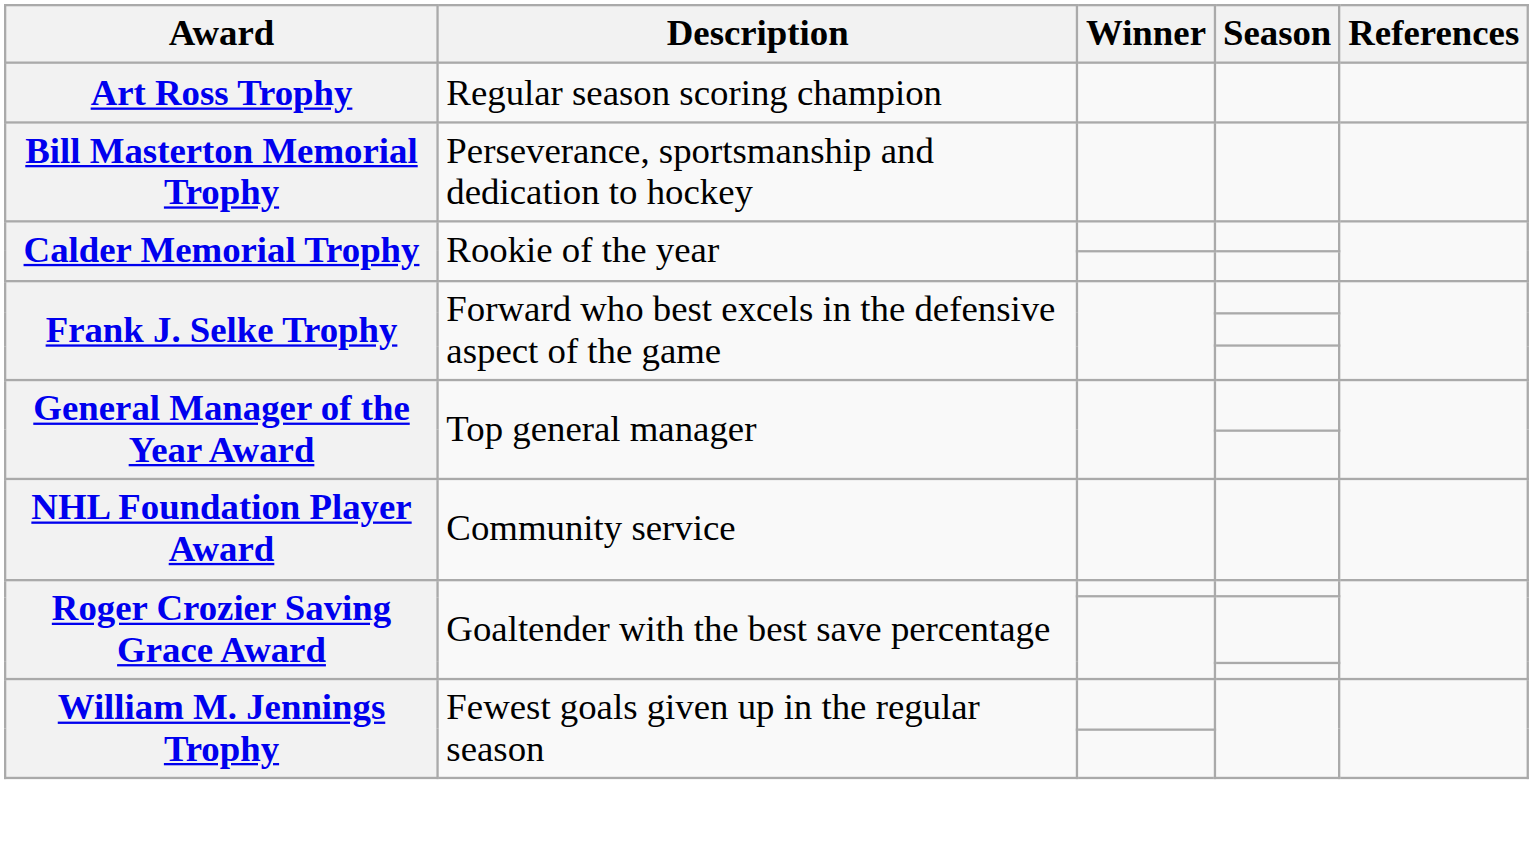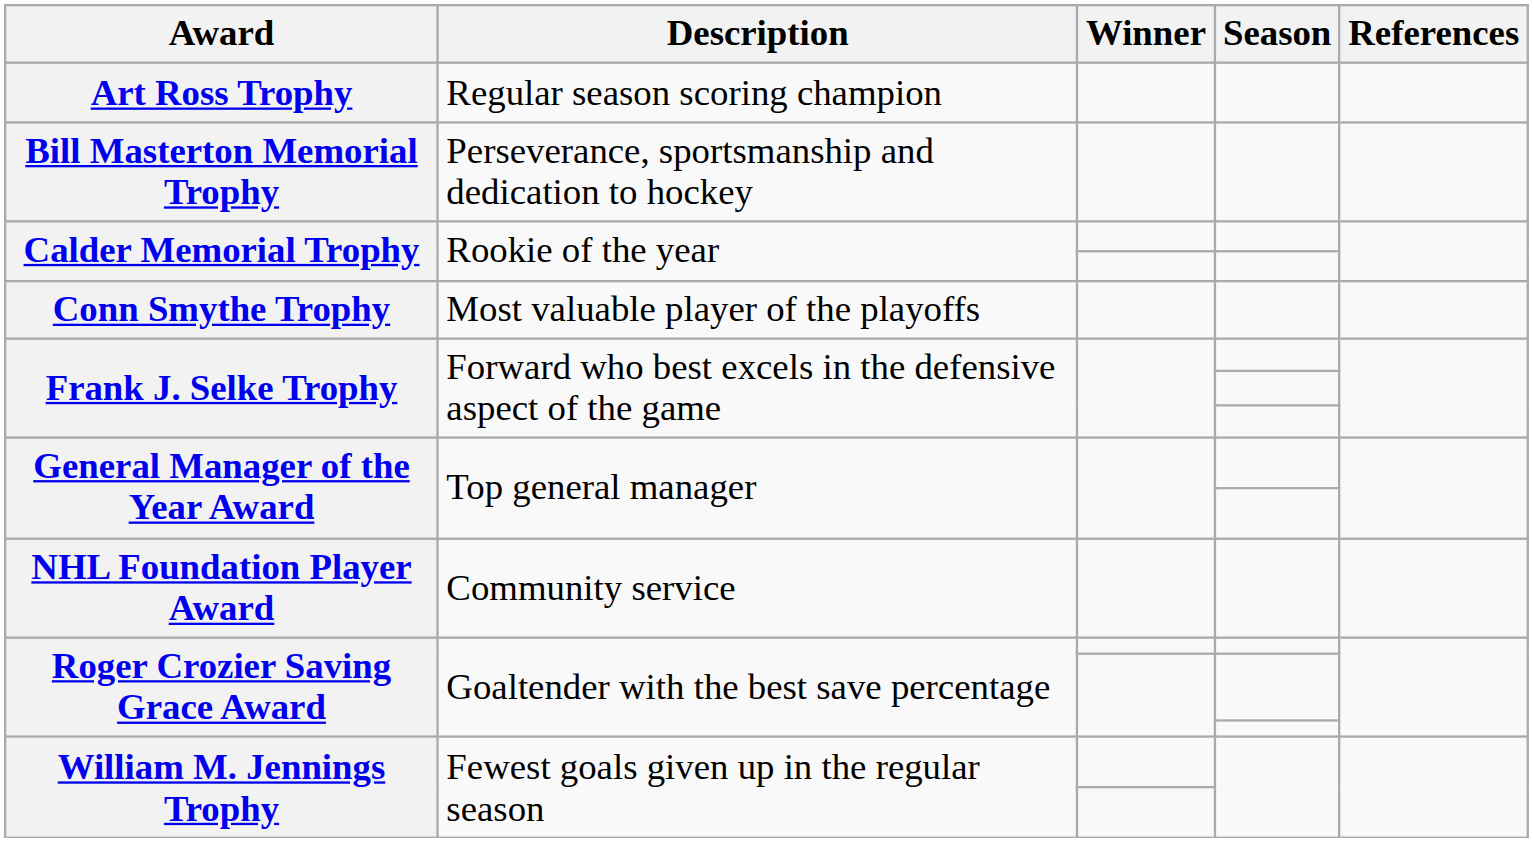 <table class="wikitable sortable" width="75%">
 <tr>
 <th scope="col">Award</th>
 <th scope="col" class="unsortable">Description</th>
 <th scope="col">Winner</th>
 <th scope="col">Season</th>
 <th scope="col" class="unsortable">References</th>
 </tr>
 <tr>
 <th scope="row"><a href='#'>Art Ross Trophy</a></th>
 <td>Regular season scoring champion</td>
 <td></td>
 <td></td>
 <td></td>
 </tr>
 <tr>
 <th scope="row"><a href='#'>Bill Masterton Memorial Trophy</a></th>
 <td>Perseverance, sportsmanship and dedication to hockey</td>
 <td></td>
 <td></td>
 <td></td>
 </tr>
 <tr>
 <th scope="row" rowspan="2"><a href='#'>Calder Memorial Trophy</a></th>
 <td rowspan="2">Rookie of the year</td>
 <td></td>
 <td></td>
 <td rowspan="2"></td>
 </tr>
 <tr>
+<td></td>
+<td></td>
+</tr>
+<tr>
+<th scope="row"><a href='#'>Conn Smythe Trophy</a></th>
+<td>Most valuable player of the playoffs</td>
+<td></td>
 <td></td>
 <td></td>
 </tr>
 <tr>
 <th scope="row" rowspan="3"><a href='#'>Frank J. Selke Trophy</a></th>
 <td rowspan="3">Forward who best excels in the defensive aspect of the game</td>
 <td rowspan="3"></td>
 <td></td>
 <td rowspan="3"></td>
 </tr>
 <tr>
 <td></td>
 </tr>
 <tr>
 <td></td>
 </tr>
 <tr>
 <th scope="row" rowspan="2"><a href='#'>General Manager of the Year Award</a></th>
 <td rowspan="2">Top general manager</td>
 <td rowspan="2"></td>
 <td></td>
 <td rowspan="2"></td>
 </tr>
 <tr>
 <td></td>
 </tr>
 <tr>
 <th scope="row"><a href='#'>NHL Foundation Player Award</a></th>
 <td>Community service</td>
 <td></td>
 <td></td>
 <td></td>
 </tr>
 <tr>
 <th scope="row" rowspan="3"><a href='#'>Roger Crozier Saving Grace Award</a></th>
 <td rowspan="3">Goaltender with the best save percentage</td>
 <td></td>
 <td></td>
 <td rowspan="3"></td>
 </tr>
 <tr>
 <td rowspan="2"></td>
 <td></td>
 </tr>
 <tr>
 <td></td>
 </tr>
 <tr>
 <th scope="row" rowspan="2"><a href='#'>William M. Jennings Trophy</a></th>
 <td rowspan="2">Fewest goals given up in the regular season</td>
 <td></td>
 <td rowspan="2"></td>
 <td rowspan="2"></td>
 </tr>
 <tr>
 <td></td>
 </tr>
 </table>
